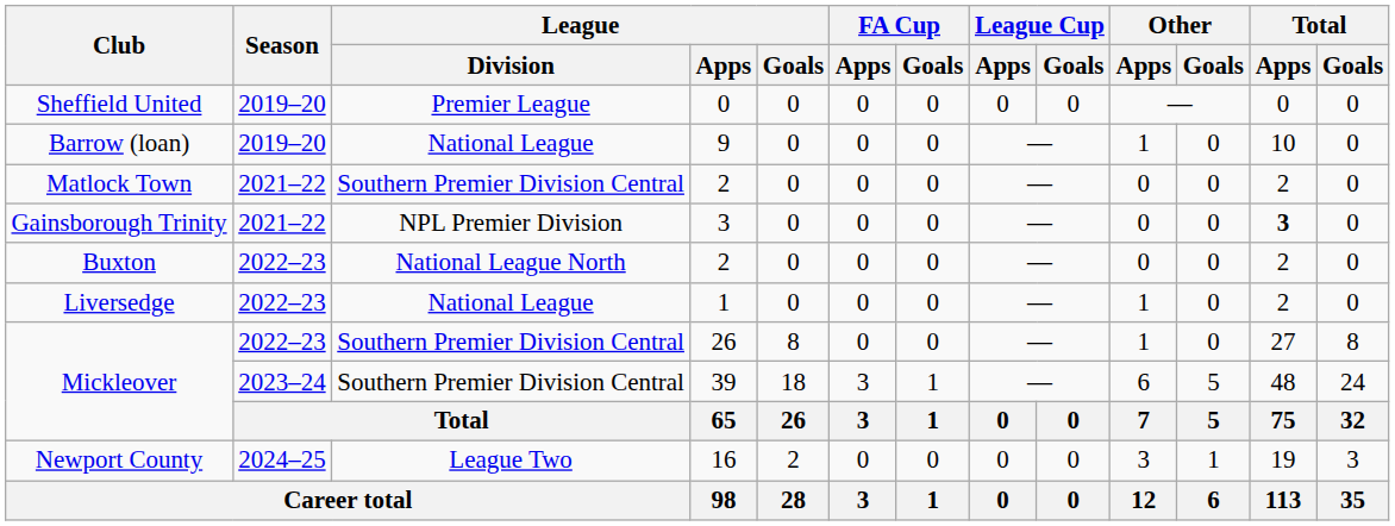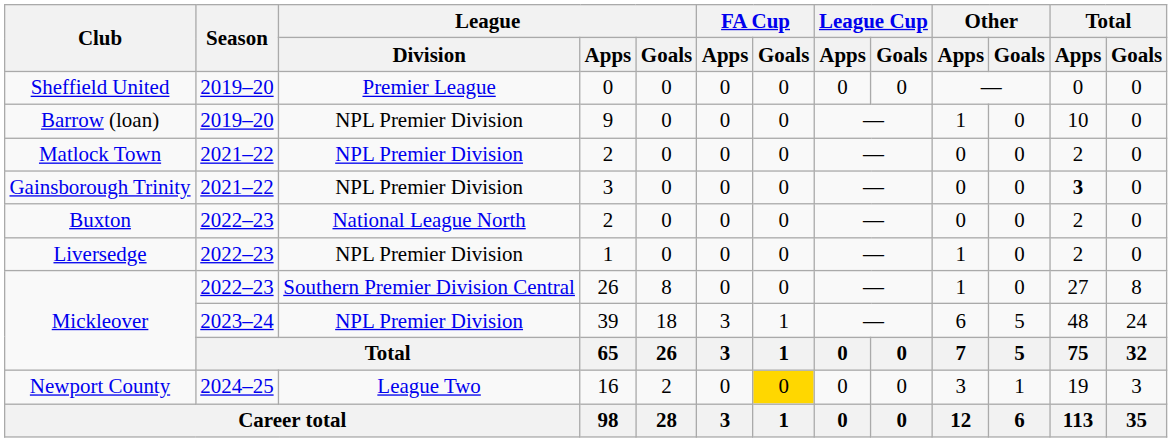 <table class="wikitable" style="text-align: center">
 <tr>
 <th rowspan="2">Club</th>
 <th rowspan="2">Season</th>
 <th colspan="3">League</th>
 <th colspan="2"><a href='#'>FA Cup</a></th>
 <th colspan="2"><a href='#'>League Cup</a></th>
 <th colspan="2">Other</th>
 <th colspan="2">Total</th>
 </tr>
 <tr>
 <th>Division</th>
 <th>Apps</th>
 <th>Goals</th>
 <th>Apps</th>
 <th>Goals</th>
 <th>Apps</th>
 <th>Goals</th>
 <th>Apps</th>
 <th>Goals</th>
 <th>Apps</th>
 <th>Goals</th>
 </tr>
 <tr>
 <td><a href='#'>Sheffield United</a></td>
 <td><a href='#'>2019–20</a></td>
 <td><a href='#'>Premier League</a></td>
 <td>0</td>
 <td>0</td>
 <td>0</td>
 <td>0</td>
 <td>0</td>
 <td>0</td>
 <td colspan="2">—</td>
 <td>0</td>
 <td>0</td>
 </tr>
 <tr>
 <td><a href='#'>Barrow</a> (loan)</td>
 <td><a href='#'>2019–20</a></td>
-<td><a href='#'>National League</a></td>
+<td>NPL Premier Division</td>
 <td>9</td>
 <td>0</td>
 <td>0</td>
 <td>0</td>
 <td colspan="2">—</td>
 <td>1</td>
 <td>0</td>
 <td>10</td>
 <td>0</td>
 </tr>
 <tr>
 <td><a href='#'>Matlock Town</a></td>
 <td><a href='#'>2021–22</a></td>
-<td><a href='#'>Southern Premier Division Central</a></td>
+<td><a href='#'>NPL Premier Division</a></td>
 <td>2</td>
 <td>0</td>
 <td>0</td>
 <td>0</td>
 <td colspan="2">—</td>
 <td>0</td>
 <td>0</td>
 <td>2</td>
 <td>0</td>
 </tr>
 <tr>
 <td><a href='#'>Gainsborough Trinity</a></td>
 <td><a href='#'>2021–22</a></td>
 <td>NPL Premier Division</td>
 <td>3</td>
 <td>0</td>
 <td>0</td>
 <td>0</td>
 <td colspan="2">—</td>
 <td>0</td>
 <td>0</td>
 <td><strong>3</strong></td>
 <td>0</td>
 </tr>
 <tr>
 <td><a href='#'>Buxton</a></td>
 <td><a href='#'>2022–23</a></td>
 <td><a href='#'>National League North</a></td>
 <td>2</td>
 <td>0</td>
 <td>0</td>
 <td>0</td>
 <td colspan="2">—</td>
 <td>0</td>
 <td>0</td>
 <td>2</td>
 <td>0</td>
 </tr>
 <tr>
 <td><a href='#'>Liversedge</a></td>
 <td><a href='#'>2022–23</a></td>
-<td><a href='#'>National League</a></td>
+<td>NPL Premier Division</td>
 <td>1</td>
 <td>0</td>
 <td>0</td>
 <td>0</td>
 <td colspan="2">—</td>
 <td>1</td>
 <td>0</td>
 <td>2</td>
 <td>0</td>
 </tr>
 <tr>
 <td rowspan="3"><a href='#'>Mickleover</a></td>
 <td><a href='#'>2022–23</a></td>
 <td><a href='#'>Southern Premier Division Central</a></td>
 <td>26</td>
 <td>8</td>
 <td>0</td>
 <td>0</td>
 <td colspan="2">—</td>
 <td>1</td>
 <td>0</td>
 <td>27</td>
 <td>8</td>
 </tr>
 <tr>
 <td><a href='#'>2023–24</a></td>
-<td>Southern Premier Division Central</td>
+<td><a href='#'>NPL Premier Division</a></td>
 <td>39</td>
 <td>18</td>
 <td>3</td>
 <td>1</td>
 <td colspan="2">—</td>
 <td>6</td>
 <td>5</td>
 <td>48</td>
 <td>24</td>
 </tr>
 <tr>
 <th colspan="2">Total</th>
 <th>65</th>
 <th>26</th>
 <th>3</th>
 <th>1</th>
 <th>0</th>
 <th>0</th>
 <th>7</th>
 <th>5</th>
 <th>75</th>
 <th>32</th>
 </tr>
 <tr>
 <td><a href='#'>Newport County</a></td>
 <td><a href='#'>2024–25</a></td>
 <td><a href='#'>League Two</a></td>
 <td>16</td>
 <td>2</td>
 <td>0</td>
-<td>0</td>
+<td style="background: gold;">0</td>
 <td>0</td>
 <td>0</td>
 <td>3</td>
 <td>1</td>
 <td>19</td>
 <td>3</td>
 </tr>
 <tr>
 <th colspan="3">Career total</th>
 <th>98</th>
 <th>28</th>
 <th>3</th>
 <th>1</th>
 <th>0</th>
 <th>0</th>
 <th>12</th>
 <th>6</th>
 <th>113</th>
 <th>35</th>
 </tr>
 </table>
